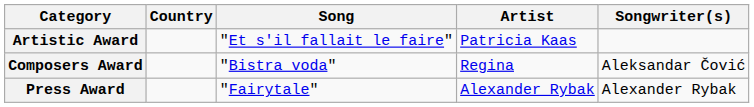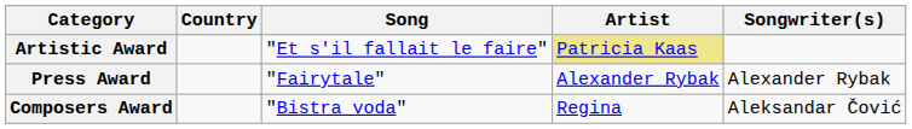 <table class="wikitable plainrowheaders">
 <tr>
 <th scope="col">Category</th>
 <th scope="col">Country</th>
 <th scope="col">Song</th>
 <th scope="col">Artist</th>
 <th scope="col">Songwriter(s)</th>
 </tr>
 <tr>
 <th scope="row">Artistic Award</th>
 <td></td>
 <td>"<a href='#'>Et s'il fallait le faire</a>"</td>
-<td><a href='#'>Patricia Kaas</a></td>
+<td style="background: khaki;"><a href='#'>Patricia Kaas</a></td>
 <td></td>
+</tr>
+<tr>
+<th scope="row">Press Award</th>
+<td></td>
+<td>"<a href='#'>Fairytale</a>"</td>
+<td><a href='#'>Alexander Rybak</a></td>
+<td>Alexander Rybak</td>
 </tr>
 <tr>
 <th scope="row">Composers Award</th>
 <td></td>
 <td>"<a href='#'>Bistra voda</a>"</td>
 <td><a href='#'>Regina</a></td>
 <td>Aleksandar Čović</td>
 </tr>
-<tr>
-<th scope="row">Press Award</th>
-<td></td>
-<td>"<a href='#'>Fairytale</a>"</td>
-<td><a href='#'>Alexander Rybak</a></td>
-<td>Alexander Rybak</td>
-</tr>
 </table>
